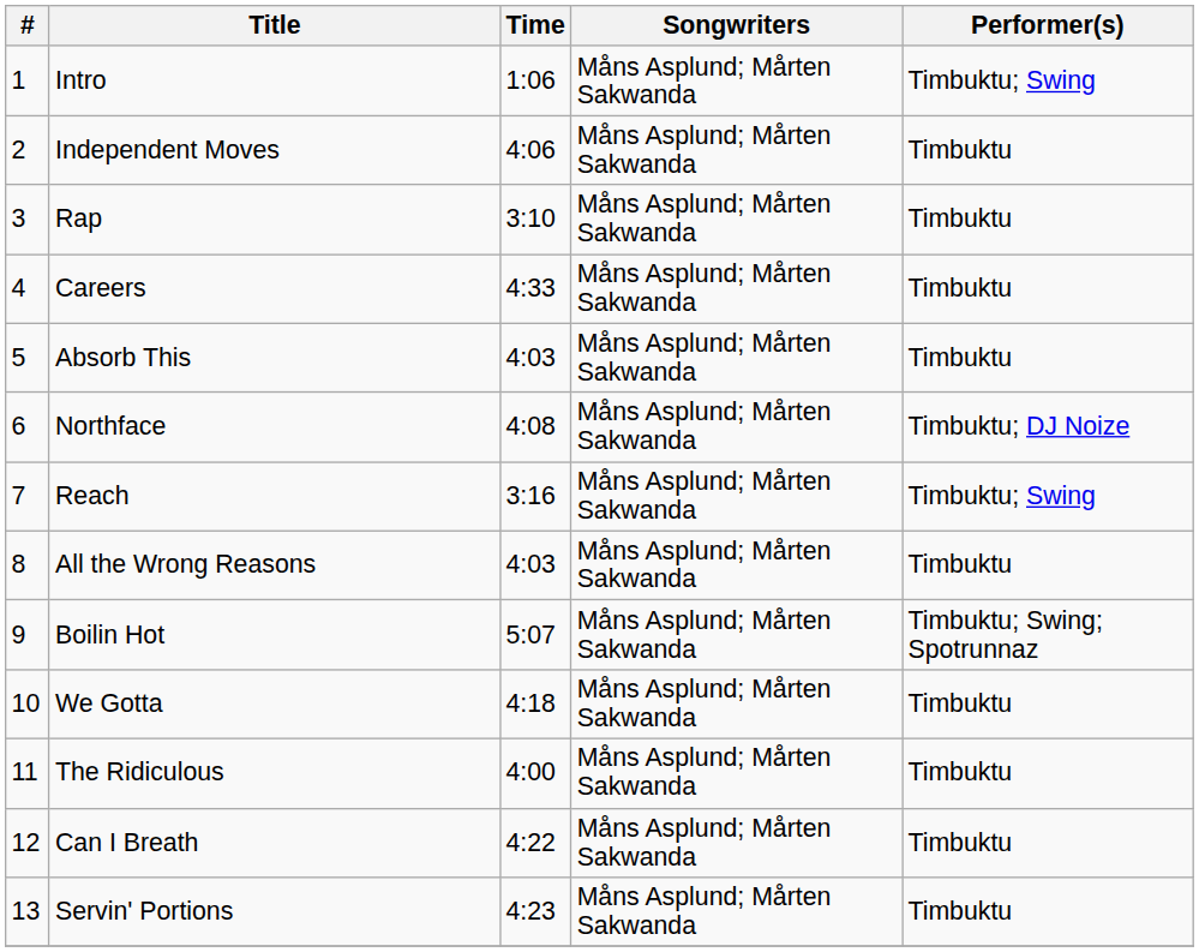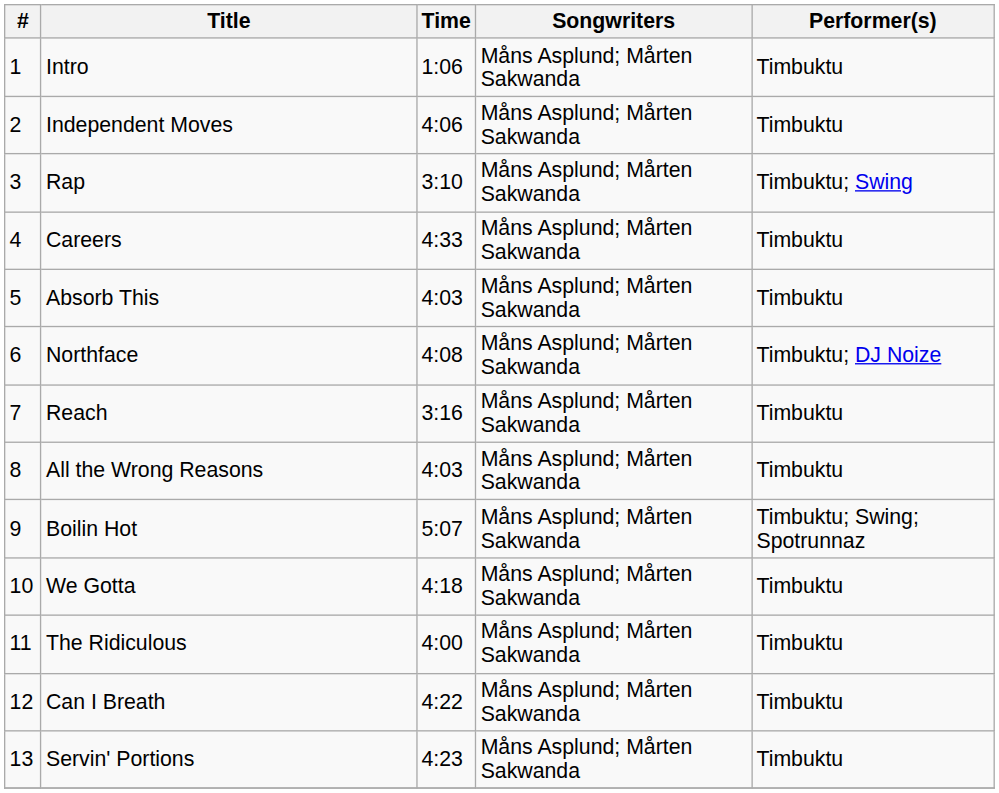 <table class="wikitable">
 <tr>
 <th align="center" width="20">#</th>
 <th align="center" width="275">Title</th>
 <th align="center" width="33">Time</th>
 <th align="center" width="200">Songwriters</th>
 <th align="center" width="175">Performer(s)</th>
 </tr>
 <tr>
 <td>1</td>
 <td>Intro</td>
 <td>1:06</td>
 <td>Måns Asplund; Mårten Sakwanda</td>
-<td>Timbuktu; <a href='#'>Swing</a></td>
+<td>Timbuktu</td>
 </tr>
 <tr>
 <td>2</td>
 <td>Independent Moves</td>
 <td>4:06</td>
 <td>Måns Asplund; Mårten Sakwanda</td>
 <td>Timbuktu</td>
 </tr>
 <tr>
 <td>3</td>
 <td>Rap</td>
 <td>3:10</td>
 <td>Måns Asplund; Mårten Sakwanda</td>
-<td>Timbuktu</td>
+<td>Timbuktu; <a href='#'>Swing</a></td>
 </tr>
 <tr>
 <td>4</td>
 <td>Careers</td>
 <td>4:33</td>
 <td>Måns Asplund; Mårten Sakwanda</td>
 <td>Timbuktu</td>
 </tr>
 <tr>
 <td>5</td>
 <td>Absorb This</td>
 <td>4:03</td>
 <td>Måns Asplund; Mårten Sakwanda</td>
 <td>Timbuktu</td>
 </tr>
 <tr>
 <td>6</td>
 <td>Northface</td>
 <td>4:08</td>
 <td>Måns Asplund; Mårten Sakwanda</td>
 <td>Timbuktu; <a href='#'>DJ Noize</a></td>
 </tr>
 <tr>
 <td>7</td>
 <td>Reach</td>
 <td>3:16</td>
 <td>Måns Asplund; Mårten Sakwanda</td>
-<td>Timbuktu; <a href='#'>Swing</a></td>
+<td>Timbuktu</td>
 </tr>
 <tr>
 <td>8</td>
 <td>All the Wrong Reasons</td>
 <td>4:03</td>
 <td>Måns Asplund; Mårten Sakwanda</td>
 <td>Timbuktu</td>
 </tr>
 <tr>
 <td>9</td>
 <td>Boilin Hot</td>
 <td>5:07</td>
 <td>Måns Asplund; Mårten Sakwanda</td>
 <td>Timbuktu; Swing; Spotrunnaz</td>
 </tr>
 <tr>
 <td>10</td>
 <td>We Gotta</td>
 <td>4:18</td>
 <td>Måns Asplund; Mårten Sakwanda</td>
 <td>Timbuktu</td>
 </tr>
 <tr>
 <td>11</td>
 <td>The Ridiculous</td>
 <td>4:00</td>
 <td>Måns Asplund; Mårten Sakwanda</td>
 <td>Timbuktu</td>
 </tr>
 <tr>
 <td>12</td>
 <td>Can I Breath</td>
 <td>4:22</td>
 <td>Måns Asplund; Mårten Sakwanda</td>
 <td>Timbuktu</td>
 </tr>
 <tr>
 <td>13</td>
 <td>Servin' Portions</td>
 <td>4:23</td>
 <td>Måns Asplund; Mårten Sakwanda</td>
 <td>Timbuktu</td>
 </tr>
 <tr>
 </tr>
 </table>
